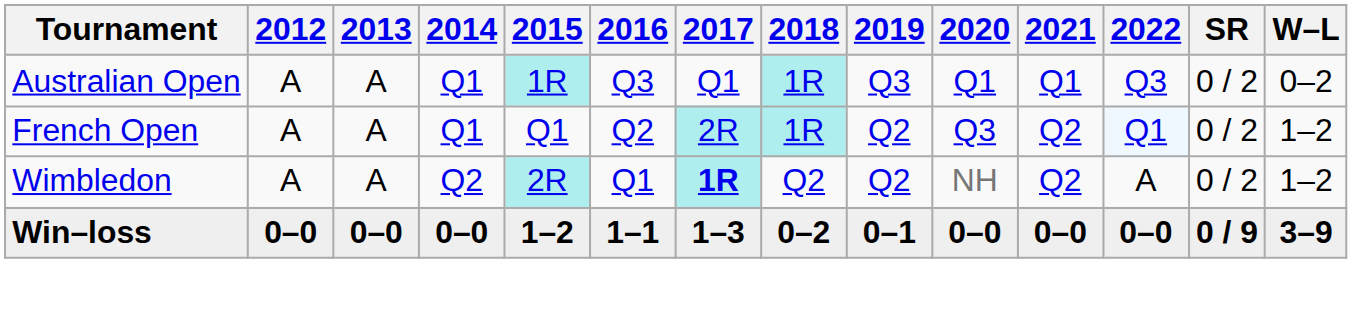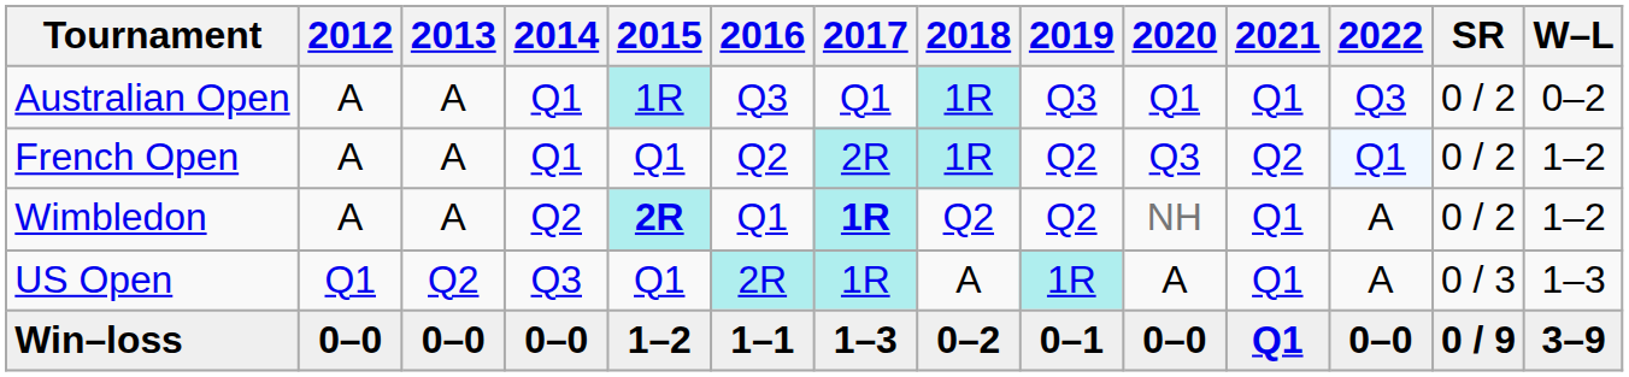 <table class=wikitable style=text-align:center>
 <tr>
 <th>Tournament</th>
 <th><a href='#'>2012</a></th>
 <th><a href='#'>2013</a></th>
 <th><a href='#'>2014</a></th>
 <th><a href='#'>2015</a></th>
 <th><a href='#'>2016</a></th>
 <th><a href='#'>2017</a></th>
 <th><a href='#'>2018</a></th>
 <th><a href='#'>2019</a></th>
 <th><a href='#'>2020</a></th>
 <th><a href='#'>2021</a></th>
 <th><a href='#'>2022</a></th>
 <th>SR</th>
 <th>W–L</th>
 </tr>
 <tr>
 <td style="text-align:left;"><a href='#'>Australian Open</a></td>
 <td>A</td>
 <td>A</td>
 <td><a href='#'>Q1</a></td>
 <td bgcolor=afeeee><a href='#'>1R</a></td>
 <td><a href='#'>Q3</a></td>
 <td><a href='#'>Q1</a></td>
 <td bgcolor=afeeee><a href='#'>1R</a></td>
 <td><a href='#'>Q3</a></td>
 <td><a href='#'>Q1</a></td>
 <td><a href='#'>Q1</a></td>
 <td><a href='#'>Q3</a></td>
 <td>0 / 2</td>
 <td>0–2</td>
 </tr>
 <tr>
 <td style="text-align:left;"><a href='#'>French Open</a></td>
 <td>A</td>
 <td>A</td>
 <td><a href='#'>Q1</a></td>
 <td><a href='#'>Q1</a></td>
 <td><a href='#'>Q2</a></td>
 <td bgcolor=afeeee><a href='#'>2R</a></td>
 <td bgcolor=afeeee><a href='#'>1R</a></td>
 <td><a href='#'>Q2</a></td>
 <td><a href='#'>Q3</a></td>
 <td><a href='#'>Q2</a></td>
 <td bgcolor=f0f8ff><a href='#'>Q1</a></td>
 <td>0 / 2</td>
 <td>1–2</td>
 </tr>
 <tr>
 <td style="text-align:left;"><a href='#'>Wimbledon</a></td>
 <td>A</td>
 <td>A</td>
 <td><a href='#'>Q2</a></td>
-<td bgcolor=afeeee><a href='#'>2R</a></td>
+<td bgcolor=afeeee><strong><a href='#'>2R</a></strong></td>
 <td><a href='#'>Q1</a></td>
 <td bgcolor=afeeee><strong><a href='#'>1R</a></strong></td>
 <td><a href='#'>Q2</a></td>
 <td><a href='#'>Q2</a></td>
 <td style="color:#767676;">NH</td>
-<td><a href='#'>Q2</a></td>
+<td><a href='#'>Q1</a></td>
 <td>A</td>
 <td>0 / 2</td>
 <td>1–2</td>
+</tr>
+<tr>
+<td style="text-align:left;"><a href='#'>US Open</a></td>
+<td><a href='#'>Q1</a></td>
+<td><a href='#'>Q2</a></td>
+<td><a href='#'>Q3</a></td>
+<td><a href='#'>Q1</a></td>
+<td bgcolor=afeeee><a href='#'>2R</a></td>
+<td bgcolor=afeeee><a href='#'>1R</a></td>
+<td>A</td>
+<td bgcolor=afeeee><a href='#'>1R</a></td>
+<td>A</td>
+<td><a href='#'>Q1</a></td>
+<td>A</td>
+<td>0 / 3</td>
+<td>1–3</td>
 </tr>
 <tr style="background:#efefef; font-weight:bold;">
 <td style="text-align:left;">Win–loss</td>
 <td>0–0</td>
 <td>0–0</td>
 <td>0–0</td>
 <td>1–2</td>
 <td>1–1</td>
 <td>1–3</td>
 <td>0–2</td>
 <td>0–1</td>
 <td>0–0</td>
-<td>0–0</td>
+<td><a href='#'>Q1</a></td>
 <td>0–0</td>
 <td>0 / 9</td>
 <td>3–9</td>
 </tr>
 </table>
